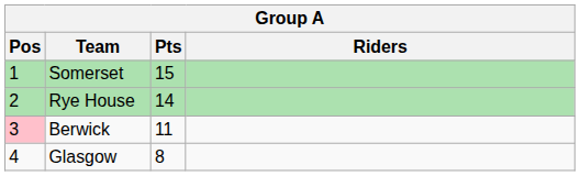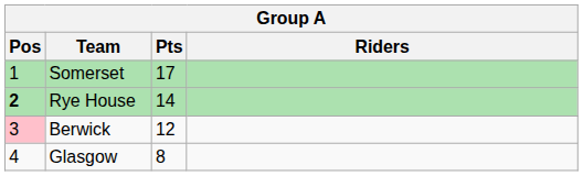 <table class="wikitable">
 <tr>
 <th colspan="4">Group A</th>
 </tr>
 <tr>
 <th width=20>Pos</th>
 <th width=90>Team</th>
 <th width=20>Pts</th>
 <th width=350>Riders</th>
 </tr>
 <tr style="background:#ACE1AF;">
 <td>1</td>
 <td align=left>Somerset</td>
-<td>15</td>
+<td>17</td>
 <td></td>
 </tr>
 <tr style="background:#ACE1AF;">
-<td>2</td>
+<td><strong>2</strong></td>
 <td align=left>Rye House</td>
 <td>14</td>
 <td></td>
 </tr>
 <tr>
 <td style="background: pink;">3</td>
 <td align=left>Berwick</td>
-<td>11</td>
+<td>12</td>
 <td></td>
 </tr>
 <tr>
 <td>4</td>
 <td align=left>Glasgow</td>
 <td>8</td>
 <td></td>
 </tr>
 </table>
